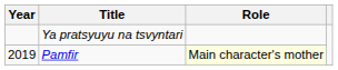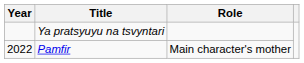 <table class="wikitable sortable plainrowheaders">
 <tr>
 <th>Year</th>
 <th>Title</th>
 <th>Role</th>
 <th></th>
 </tr>
 <tr>
 <td></td>
 <td><em>Ya pratsyuyu na tsvyntari</em></td>
 <td></td>
 <td rowspan="2"></td>
 </tr>
 <tr>
-<td>2019</td>
+<td>2022</td>
 <td><em><a href='#'>Pamfir</a></em></td>
-<td style="background: lightyellow;">Main character's mother</td>
+<td>Main character's mother</td>
 </tr>
 </table>
